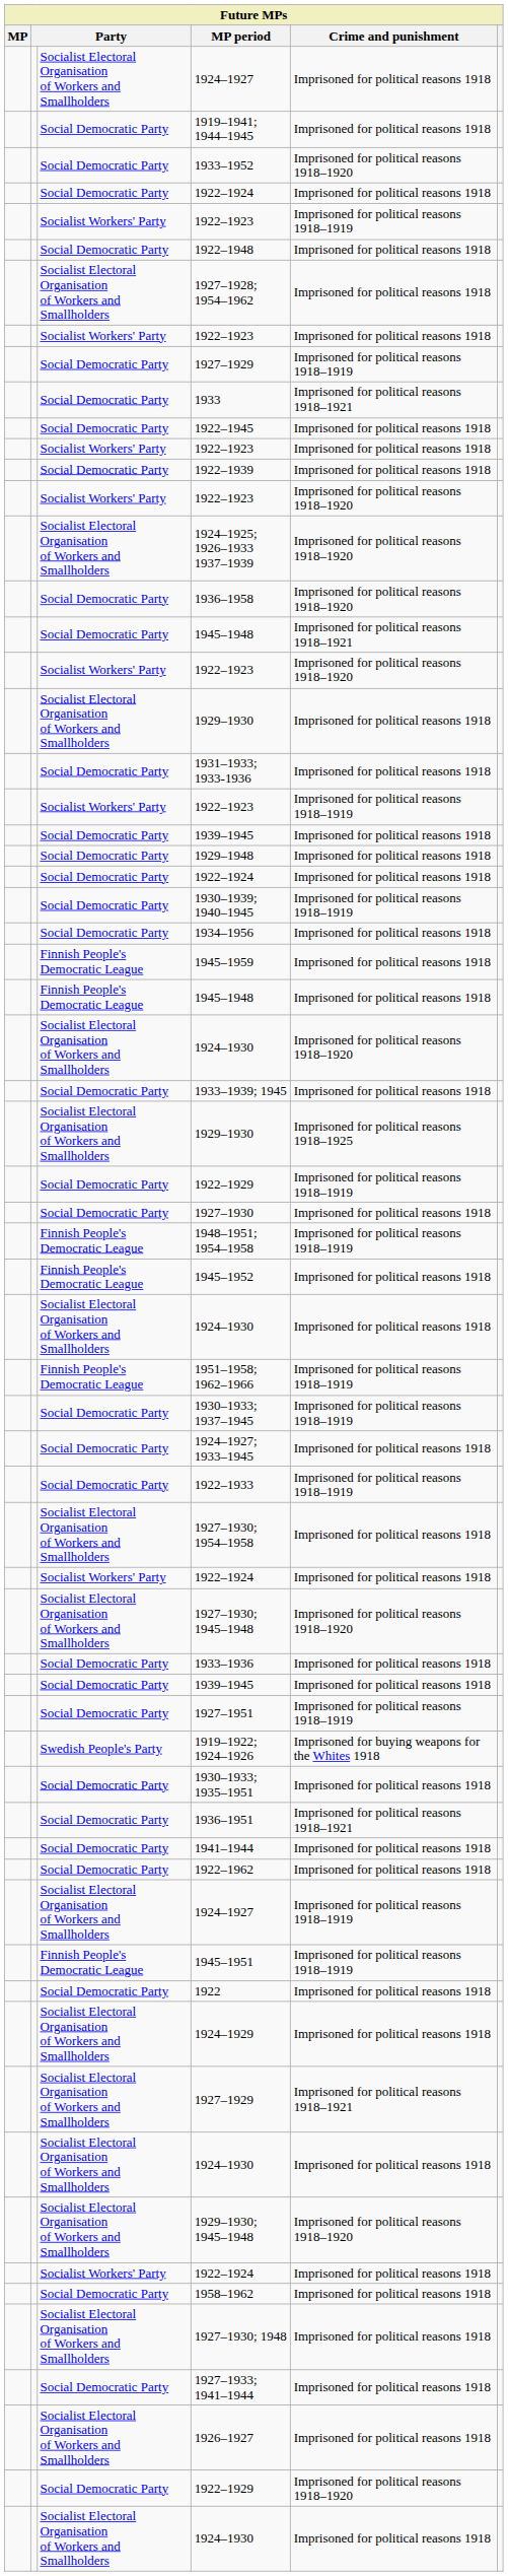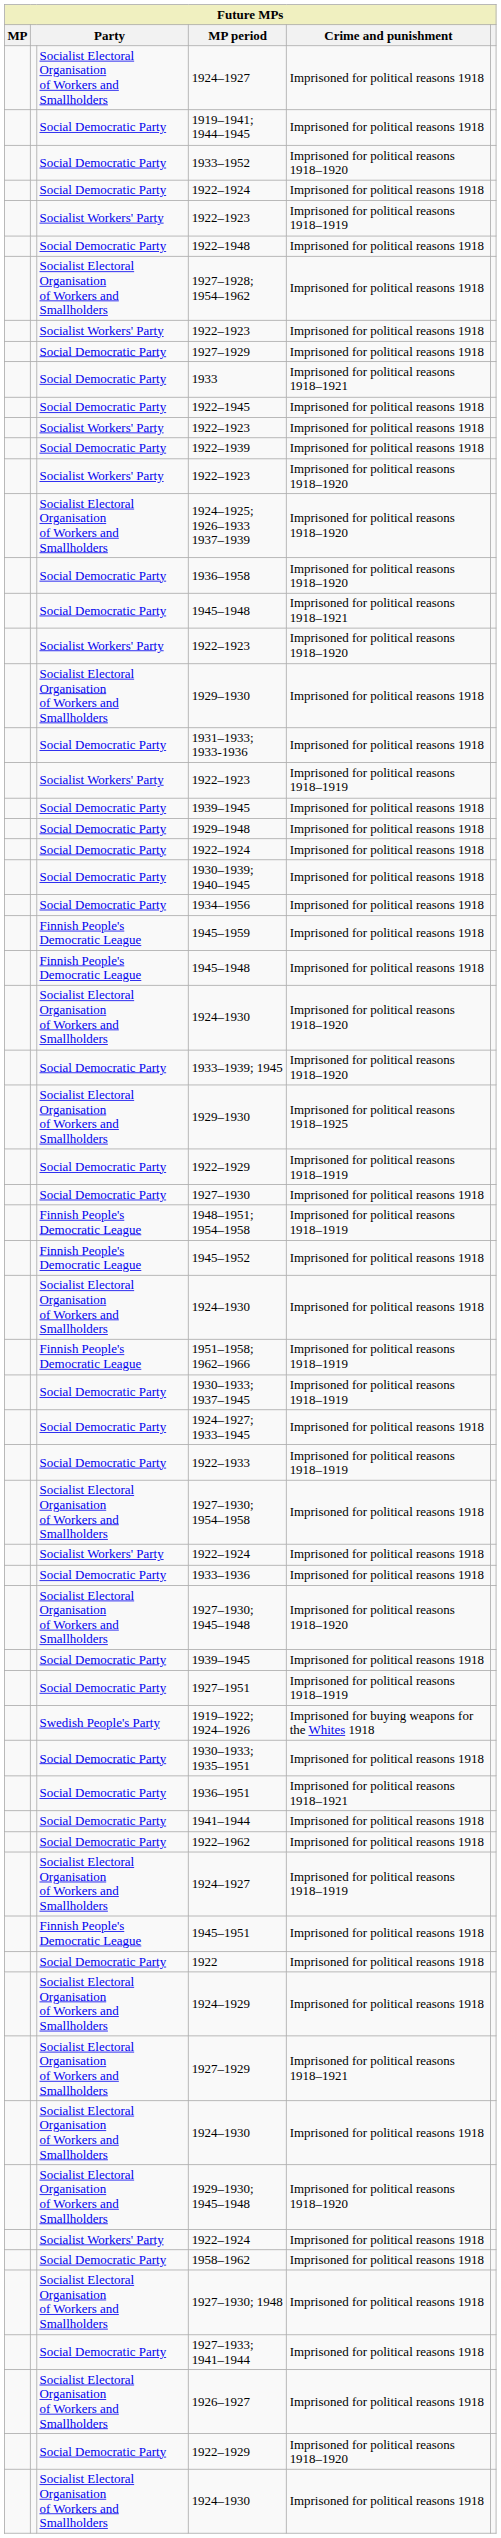 <table class="wikitable plainrowheaders sortable" style="font-size:100%; text-align:left;">
 <tr>
 <th colspan="6" style="background:#F0F0C0;">Future MPs</th>
 </tr>
 <tr>
 <th>MP</th>
 <th colspan="2">Party</th>
 <th>MP period</th>
 <th>Crime and punishment</th>
 <th></th>
 </tr>
 <tr>
 <td></td>
 <td></td>
 <td><a href='#'>Socialist Electoral Organisation<br>of Workers and Smallholders</a></td>
 <td>1924–1927</td>
 <td>Imprisoned for political reasons 1918</td>
 <td></td>
 </tr>
 <tr>
 <td></td>
 <td></td>
 <td><a href='#'>Social Democratic Party</a></td>
 <td>1919–1941; 1944–1945</td>
 <td>Imprisoned for political reasons 1918</td>
 <td></td>
 </tr>
 <tr>
 <td></td>
 <td></td>
 <td><a href='#'>Social Democratic Party</a></td>
 <td>1933–1952</td>
 <td>Imprisoned for political reasons 1918–1920</td>
 <td></td>
 </tr>
 <tr>
 <td></td>
 <td></td>
 <td><a href='#'>Social Democratic Party</a></td>
 <td>1922–1924</td>
 <td>Imprisoned for political reasons 1918</td>
 <td></td>
 </tr>
 <tr>
 <td></td>
 <td></td>
 <td><a href='#'>Socialist Workers' Party</a></td>
 <td>1922–1923</td>
 <td>Imprisoned for political reasons 1918–1919</td>
 <td></td>
 </tr>
 <tr>
 <td></td>
 <td></td>
 <td><a href='#'>Social Democratic Party</a></td>
 <td>1922–1948</td>
 <td>Imprisoned for political reasons 1918</td>
 <td></td>
 </tr>
 <tr>
 <td></td>
 <td></td>
 <td><a href='#'>Socialist Electoral Organisation<br>of Workers and Smallholders</a></td>
 <td>1927–1928; 1954–1962</td>
 <td>Imprisoned for political reasons 1918</td>
 <td></td>
 </tr>
 <tr>
 <td></td>
 <td></td>
 <td><a href='#'>Socialist Workers' Party</a></td>
 <td>1922–1923</td>
 <td>Imprisoned for political reasons 1918</td>
 <td></td>
 </tr>
 <tr>
 <td></td>
 <td></td>
 <td><a href='#'>Social Democratic Party</a></td>
 <td>1927–1929</td>
-<td>Imprisoned for political reasons 1918–1919</td>
+<td>Imprisoned for political reasons 1918</td>
 <td></td>
 </tr>
 <tr>
 <td></td>
 <td></td>
 <td><a href='#'>Social Democratic Party</a></td>
 <td>1933</td>
 <td>Imprisoned for political reasons 1918–1921</td>
 <td></td>
 </tr>
 <tr>
 <td></td>
 <td></td>
 <td><a href='#'>Social Democratic Party</a></td>
 <td>1922–1945</td>
 <td>Imprisoned for political reasons 1918</td>
 <td></td>
 </tr>
 <tr>
 <td></td>
 <td></td>
 <td><a href='#'>Socialist Workers' Party</a></td>
 <td>1922–1923</td>
 <td>Imprisoned for political reasons 1918</td>
 <td></td>
 </tr>
 <tr>
 <td></td>
 <td></td>
 <td><a href='#'>Social Democratic Party</a></td>
 <td>1922–1939</td>
 <td>Imprisoned for political reasons 1918</td>
 <td></td>
 </tr>
 <tr>
 <td></td>
 <td></td>
 <td><a href='#'>Socialist Workers' Party</a></td>
 <td>1922–1923</td>
 <td>Imprisoned for political reasons 1918–1920</td>
 <td></td>
 </tr>
 <tr>
 <td></td>
 <td></td>
 <td><a href='#'>Socialist Electoral Organisation<br>of Workers and Smallholders</a></td>
 <td>1924–1925; 1926–1933<br>1937–1939</td>
 <td>Imprisoned for political reasons 1918–1920</td>
 <td></td>
 </tr>
 <tr>
 <td></td>
 <td></td>
 <td><a href='#'>Social Democratic Party</a></td>
 <td>1936–1958</td>
 <td>Imprisoned for political reasons 1918–1920</td>
 <td></td>
 </tr>
 <tr>
 <td></td>
 <td></td>
 <td><a href='#'>Social Democratic Party</a></td>
 <td>1945–1948</td>
 <td>Imprisoned for political reasons 1918–1921</td>
 <td></td>
 </tr>
 <tr>
 <td></td>
 <td></td>
 <td><a href='#'>Socialist Workers' Party</a></td>
 <td>1922–1923</td>
 <td>Imprisoned for political reasons 1918–1920</td>
 <td></td>
 </tr>
 <tr>
 <td></td>
 <td></td>
 <td><a href='#'>Socialist Electoral Organisation<br>of Workers and Smallholders</a></td>
 <td>1929–1930</td>
 <td>Imprisoned for political reasons 1918</td>
 <td></td>
 </tr>
 <tr>
 <td></td>
 <td></td>
 <td><a href='#'>Social Democratic Party</a></td>
 <td>1931–1933; 1933-1936</td>
 <td>Imprisoned for political reasons 1918</td>
 <td></td>
 </tr>
 <tr>
 <td></td>
 <td></td>
 <td><a href='#'>Socialist Workers' Party</a></td>
 <td>1922–1923</td>
 <td>Imprisoned for political reasons 1918–1919</td>
 <td></td>
 </tr>
 <tr>
 <td></td>
 <td></td>
 <td><a href='#'>Social Democratic Party</a></td>
 <td>1939–1945</td>
 <td>Imprisoned for political reasons 1918</td>
 <td></td>
 </tr>
 <tr>
 <td></td>
 <td></td>
 <td><a href='#'>Social Democratic Party</a></td>
 <td>1929–1948</td>
 <td>Imprisoned for political reasons 1918</td>
 <td></td>
 </tr>
 <tr>
 <td></td>
 <td></td>
 <td><a href='#'>Social Democratic Party</a></td>
 <td>1922–1924</td>
 <td>Imprisoned for political reasons 1918</td>
 <td></td>
 </tr>
 <tr>
 <td></td>
 <td></td>
 <td><a href='#'>Social Democratic Party</a></td>
 <td>1930–1939; 1940–1945</td>
-<td>Imprisoned for political reasons 1918–1919</td>
+<td>Imprisoned for political reasons 1918</td>
 <td></td>
 </tr>
 <tr>
 <td></td>
 <td></td>
 <td><a href='#'>Social Democratic Party</a></td>
 <td>1934–1956</td>
 <td>Imprisoned for political reasons 1918</td>
 <td></td>
 </tr>
 <tr>
 <td></td>
 <td></td>
 <td><a href='#'>Finnish People's Democratic League</a></td>
 <td>1945–1959</td>
 <td>Imprisoned for political reasons 1918</td>
 <td></td>
 </tr>
 <tr>
 <td></td>
 <td></td>
 <td><a href='#'>Finnish People's Democratic League</a></td>
 <td>1945–1948</td>
 <td>Imprisoned for political reasons 1918</td>
 <td></td>
 </tr>
 <tr>
 <td></td>
 <td></td>
 <td><a href='#'>Socialist Electoral Organisation<br>of Workers and Smallholders</a></td>
 <td>1924–1930</td>
 <td>Imprisoned for political reasons 1918–1920</td>
 <td></td>
 </tr>
 <tr>
 <td></td>
 <td></td>
 <td><a href='#'>Social Democratic Party</a></td>
 <td>1933–1939; 1945</td>
-<td>Imprisoned for political reasons 1918</td>
+<td>Imprisoned for political reasons 1918–1920</td>
 <td></td>
 </tr>
 <tr>
 <td></td>
 <td></td>
 <td><a href='#'>Socialist Electoral Organisation<br>of Workers and Smallholders</a></td>
 <td>1929–1930</td>
 <td>Imprisoned for political reasons 1918–1925</td>
 <td></td>
 </tr>
 <tr>
 <td></td>
 <td></td>
 <td><a href='#'>Social Democratic Party</a></td>
 <td>1922–1929</td>
 <td>Imprisoned for political reasons 1918–1919</td>
 <td></td>
 </tr>
 <tr>
 <td></td>
 <td></td>
 <td><a href='#'>Social Democratic Party</a></td>
 <td>1927–1930</td>
 <td>Imprisoned for political reasons 1918</td>
 <td></td>
 </tr>
 <tr>
 <td></td>
 <td></td>
 <td><a href='#'>Finnish People's Democratic League</a></td>
 <td>1948–1951; 1954–1958</td>
 <td>Imprisoned for political reasons 1918–1919</td>
 <td></td>
 </tr>
 <tr>
 <td></td>
 <td></td>
 <td><a href='#'>Finnish People's Democratic League</a></td>
 <td>1945–1952</td>
 <td>Imprisoned for political reasons 1918</td>
 <td></td>
 </tr>
 <tr>
 <td></td>
 <td></td>
 <td><a href='#'>Socialist Electoral Organisation<br>of Workers and Smallholders</a></td>
 <td>1924–1930</td>
 <td>Imprisoned for political reasons 1918</td>
 <td></td>
 </tr>
 <tr>
 <td></td>
 <td></td>
 <td><a href='#'>Finnish People's Democratic League</a></td>
 <td>1951–1958; 1962–1966</td>
 <td>Imprisoned for political reasons 1918–1919</td>
 <td></td>
 </tr>
 <tr>
 <td></td>
 <td></td>
 <td><a href='#'>Social Democratic Party</a></td>
 <td>1930–1933; 1937–1945</td>
 <td>Imprisoned for political reasons 1918–1919</td>
 <td></td>
 </tr>
 <tr>
 <td></td>
 <td></td>
 <td><a href='#'>Social Democratic Party</a></td>
 <td>1924–1927; 1933–1945</td>
 <td>Imprisoned for political reasons 1918</td>
 <td></td>
 </tr>
 <tr>
 <td></td>
 <td></td>
 <td><a href='#'>Social Democratic Party</a></td>
 <td>1922–1933</td>
 <td>Imprisoned for political reasons 1918–1919</td>
 <td></td>
 </tr>
 <tr>
 <td></td>
 <td></td>
 <td><a href='#'>Socialist Electoral Organisation<br>of Workers and Smallholders</a></td>
 <td>1927–1930; 1954–1958</td>
 <td>Imprisoned for political reasons 1918</td>
 <td></td>
 </tr>
 <tr>
 <td></td>
 <td></td>
 <td><a href='#'>Socialist Workers' Party</a></td>
 <td>1922–1924</td>
 <td>Imprisoned for political reasons 1918</td>
 <td></td>
 </tr>
 <tr>
 <td></td>
 <td></td>
-<td><a href='#'>Socialist Electoral Organisation<br>of Workers and Smallholders</a></td>
-<td>1927–1930; 1945–1948</td>
-<td>Imprisoned for political reasons 1918–1920</td>
+<td><a href='#'>Social Democratic Party</a></td>
+<td>1933–1936</td>
+<td>Imprisoned for political reasons 1918</td>
 <td></td>
 </tr>
 <tr>
 <td></td>
 <td></td>
-<td><a href='#'>Social Democratic Party</a></td>
-<td>1933–1936</td>
-<td>Imprisoned for political reasons 1918</td>
+<td><a href='#'>Socialist Electoral Organisation<br>of Workers and Smallholders</a></td>
+<td>1927–1930; 1945–1948</td>
+<td>Imprisoned for political reasons 1918–1920</td>
 <td></td>
 </tr>
 <tr>
 <td></td>
 <td></td>
 <td><a href='#'>Social Democratic Party</a></td>
 <td>1939–1945</td>
 <td>Imprisoned for political reasons 1918</td>
 <td></td>
 </tr>
 <tr>
 <td></td>
 <td></td>
 <td><a href='#'>Social Democratic Party</a></td>
 <td>1927–1951</td>
 <td>Imprisoned for political reasons 1918–1919</td>
 <td></td>
 </tr>
 <tr>
 <td></td>
 <td></td>
 <td><a href='#'>Swedish People's Party</a></td>
 <td>1919–1922; 1924–1926</td>
 <td>Imprisoned for buying weapons for the <a href='#'>Whites</a> 1918</td>
 <td></td>
 </tr>
 <tr>
 <td></td>
 <td></td>
 <td><a href='#'>Social Democratic Party</a></td>
 <td>1930–1933; 1935–1951</td>
 <td>Imprisoned for political reasons 1918</td>
 <td></td>
 </tr>
 <tr>
 <td></td>
 <td></td>
 <td><a href='#'>Social Democratic Party</a></td>
 <td>1936–1951</td>
 <td>Imprisoned for political reasons 1918–1921</td>
 <td></td>
 </tr>
 <tr>
 <td></td>
 <td></td>
 <td><a href='#'>Social Democratic Party</a></td>
 <td>1941–1944</td>
 <td>Imprisoned for political reasons 1918</td>
 <td></td>
 </tr>
 <tr>
 <td></td>
 <td></td>
 <td><a href='#'>Social Democratic Party</a></td>
 <td>1922–1962</td>
 <td>Imprisoned for political reasons 1918</td>
 <td></td>
 </tr>
 <tr>
 <td></td>
 <td></td>
 <td><a href='#'>Socialist Electoral Organisation<br>of Workers and Smallholders</a></td>
 <td>1924–1927</td>
 <td>Imprisoned for political reasons 1918–1919</td>
 <td></td>
 </tr>
 <tr>
 <td></td>
 <td></td>
 <td><a href='#'>Finnish People's Democratic League</a></td>
 <td>1945–1951</td>
-<td>Imprisoned for political reasons 1918–1919</td>
+<td>Imprisoned for political reasons 1918</td>
 <td></td>
 </tr>
 <tr>
 <td></td>
 <td></td>
 <td><a href='#'>Social Democratic Party</a></td>
 <td>1922</td>
 <td>Imprisoned for political reasons 1918</td>
 <td></td>
 </tr>
 <tr>
 <td></td>
 <td></td>
 <td><a href='#'>Socialist Electoral Organisation<br>of Workers and Smallholders</a></td>
 <td>1924–1929</td>
 <td>Imprisoned for political reasons 1918</td>
 <td></td>
 </tr>
 <tr>
 <td></td>
 <td></td>
 <td><a href='#'>Socialist Electoral Organisation<br>of Workers and Smallholders</a></td>
 <td>1927–1929</td>
 <td>Imprisoned for political reasons 1918–1921</td>
 <td></td>
 </tr>
 <tr>
 <td></td>
 <td></td>
 <td><a href='#'>Socialist Electoral Organisation<br>of Workers and Smallholders</a></td>
 <td>1924–1930</td>
 <td>Imprisoned for political reasons 1918</td>
 <td></td>
 </tr>
 <tr>
 <td></td>
 <td></td>
 <td><a href='#'>Socialist Electoral Organisation<br>of Workers and Smallholders</a></td>
 <td>1929–1930; 1945–1948</td>
 <td>Imprisoned for political reasons 1918–1920</td>
 <td></td>
 </tr>
 <tr>
 <td></td>
 <td></td>
 <td><a href='#'>Socialist Workers' Party</a></td>
 <td>1922–1924</td>
 <td>Imprisoned for political reasons 1918</td>
 <td></td>
 </tr>
 <tr>
 <td></td>
 <td></td>
 <td><a href='#'>Social Democratic Party</a></td>
 <td>1958–1962</td>
 <td>Imprisoned for political reasons 1918</td>
 <td></td>
 </tr>
 <tr>
 <td></td>
 <td></td>
 <td><a href='#'>Socialist Electoral Organisation<br>of Workers and Smallholders</a></td>
 <td>1927–1930; 1948</td>
 <td>Imprisoned for political reasons 1918</td>
 <td></td>
 </tr>
 <tr>
 <td></td>
 <td></td>
 <td><a href='#'>Social Democratic Party</a></td>
 <td>1927–1933; 1941–1944</td>
 <td>Imprisoned for political reasons 1918</td>
 <td></td>
 </tr>
 <tr>
 <td></td>
 <td></td>
 <td><a href='#'>Socialist Electoral Organisation<br>of Workers and Smallholders</a></td>
 <td>1926–1927</td>
 <td>Imprisoned for political reasons 1918</td>
 <td></td>
 </tr>
 <tr>
 <td></td>
 <td></td>
 <td><a href='#'>Social Democratic Party</a></td>
 <td>1922–1929</td>
 <td>Imprisoned for political reasons 1918–1920</td>
 <td></td>
 </tr>
 <tr>
 <td></td>
 <td></td>
 <td><a href='#'>Socialist Electoral Organisation<br>of Workers and Smallholders</a></td>
 <td>1924–1930</td>
 <td>Imprisoned for political reasons 1918</td>
 <td></td>
 </tr>
 </table>
